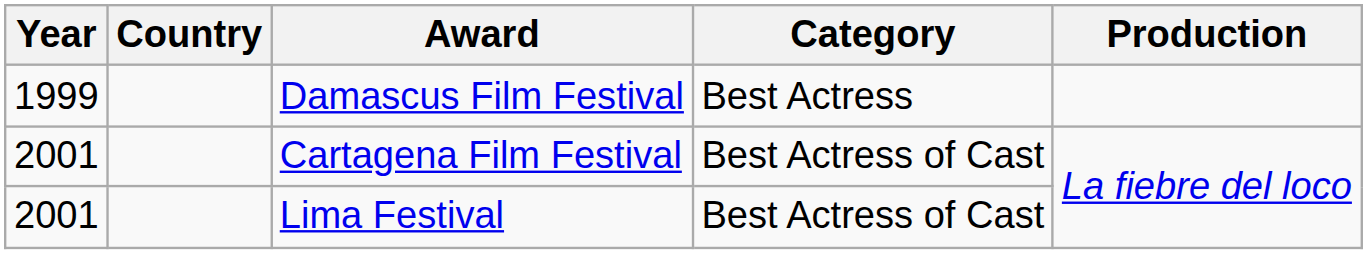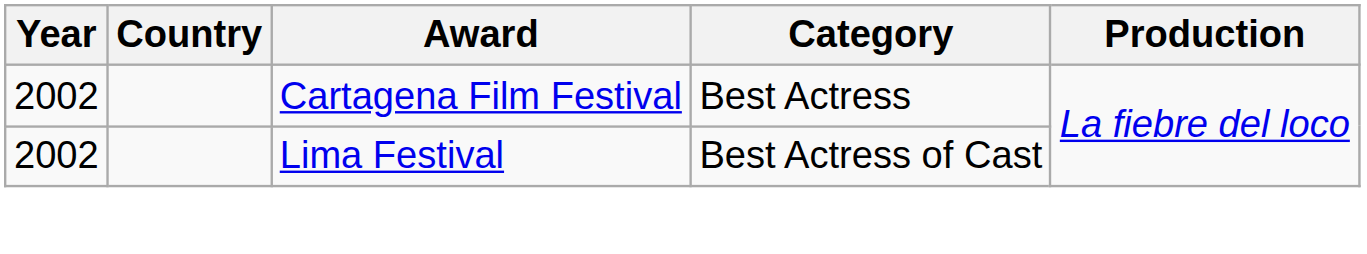 <table class="wikitable">
 <tr>
 <th>Year</th>
 <th>Country</th>
 <th>Award</th>
 <th>Category</th>
 <th>Production</th>
 </tr>
 <tr>
-<td>1999</td>
-<td></td>
-<td><a href='#'>Damascus Film Festival</a></td>
-<td>Best Actress</td>
-<td><em></em></td>
-</tr>
-<tr>
-<td>2001</td>
+<td>2002</td>
 <td></td>
 <td><a href='#'>Cartagena Film Festival</a></td>
-<td>Best Actress of Cast</td>
+<td>Best Actress</td>
 <td rowspan="2"><em><a href='#'>La fiebre del loco</a></em></td>
 </tr>
 <tr>
-<td>2001</td>
+<td>2002</td>
 <td></td>
 <td><a href='#'>Lima Festival</a></td>
 <td>Best Actress of Cast</td>
 </tr>
 </table>
